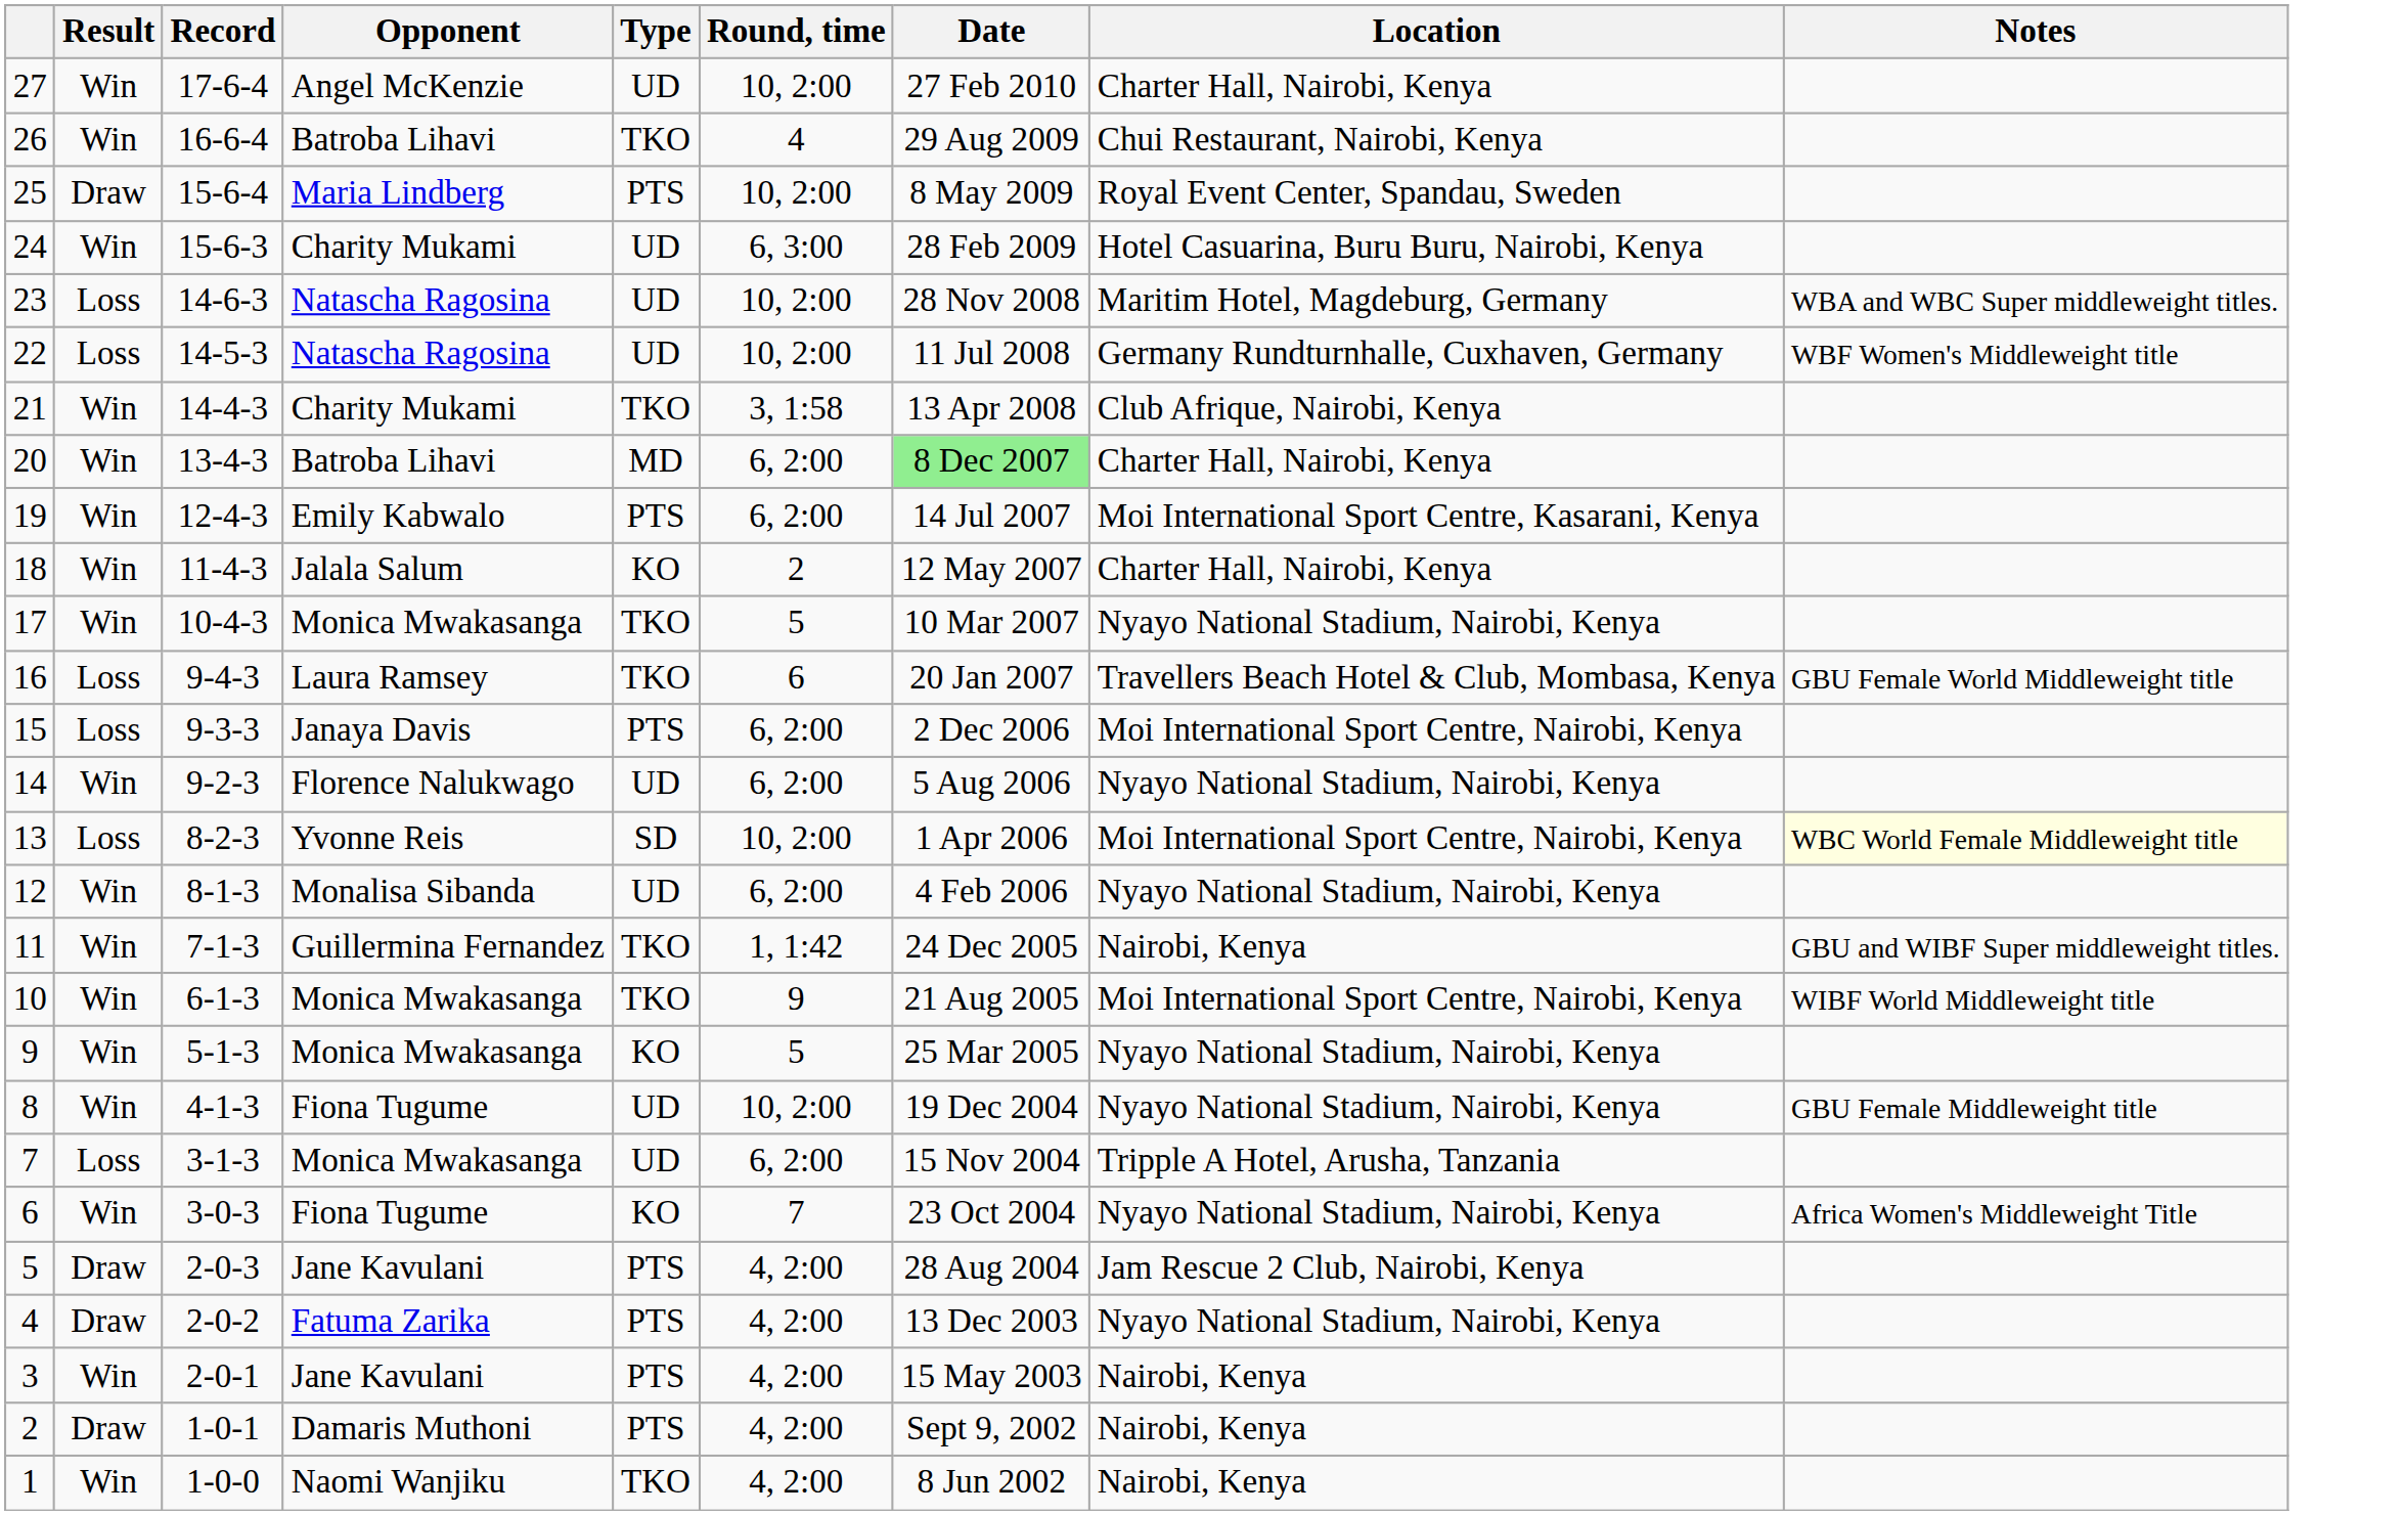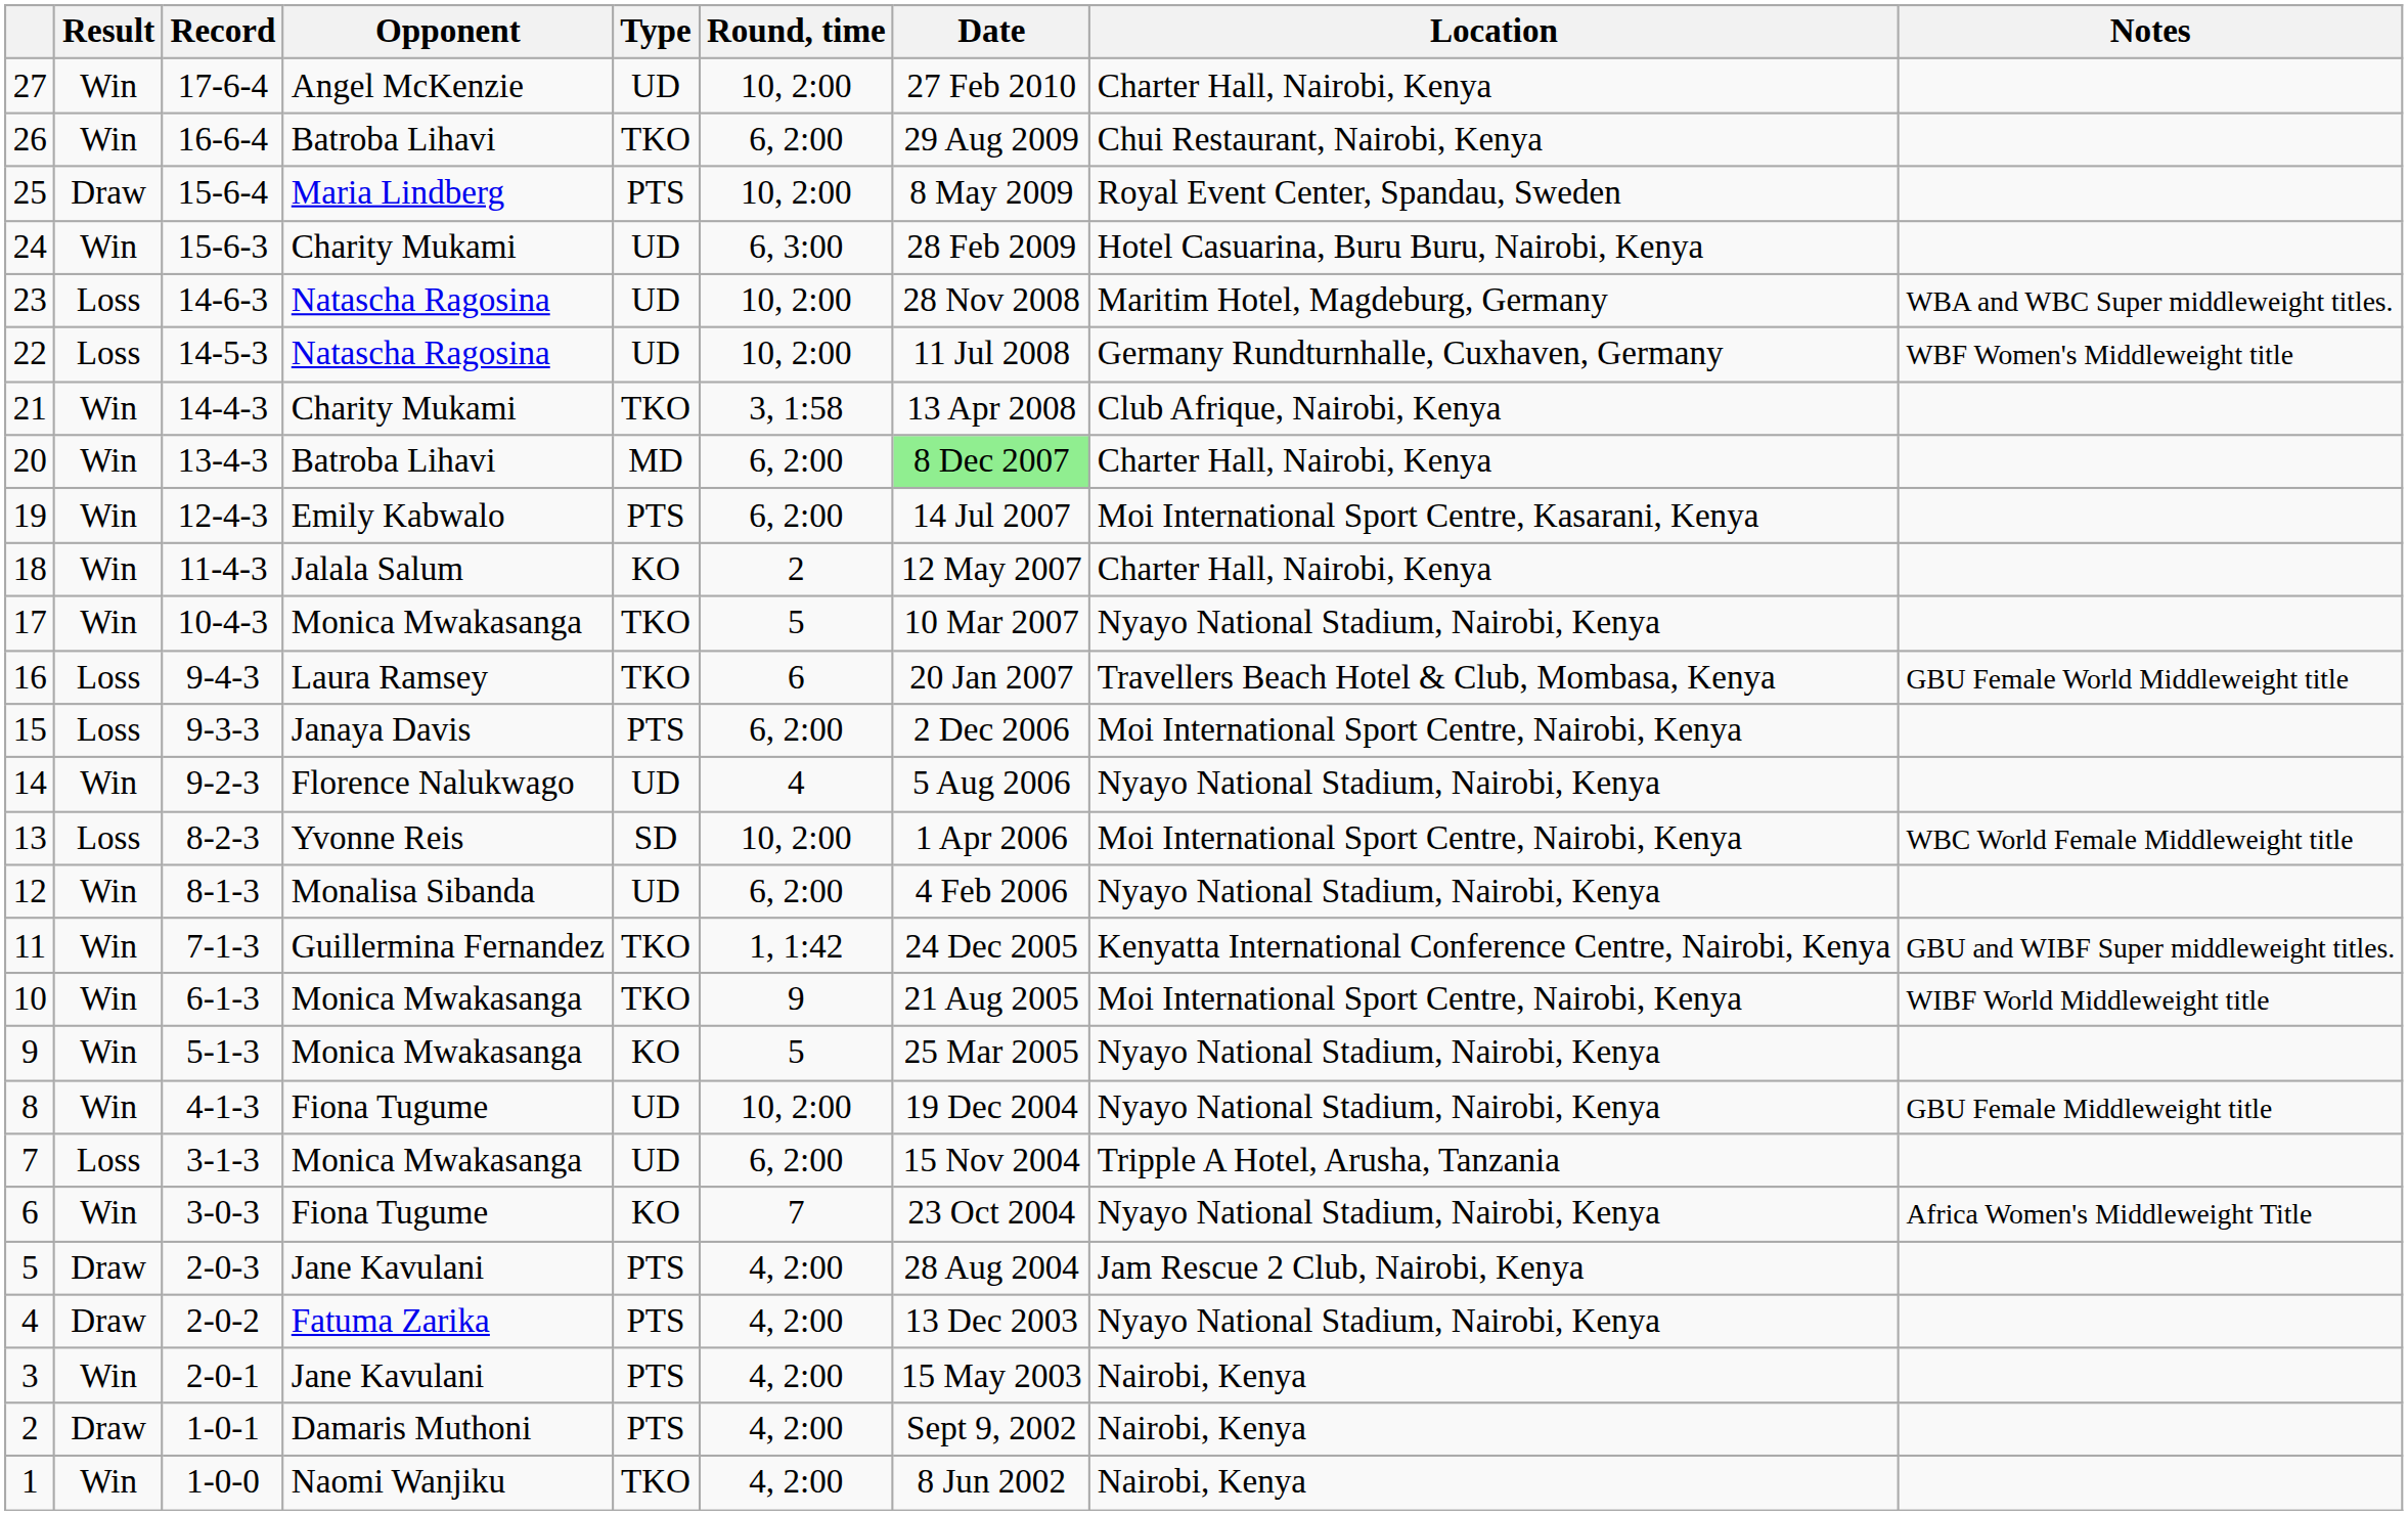 <table class="wikitable" style="text-align:center">
 <tr>
 <th></th>
 <th>Result</th>
 <th>Record</th>
 <th>Opponent</th>
 <th>Type</th>
 <th>Round, time</th>
 <th>Date</th>
 <th>Location</th>
 <th>Notes</th>
 </tr>
 <tr>
 <td>27</td>
 <td>Win</td>
 <td>17-6-4</td>
 <td style="text-align:left;"> Angel McKenzie</td>
 <td>UD</td>
 <td>10, 2:00</td>
 <td>27 Feb 2010</td>
 <td style="text-align:left;"> Charter Hall, Nairobi, Kenya</td>
 <td style="text-align:left;"></td>
 </tr>
 <tr>
 <td>26</td>
 <td>Win</td>
 <td>16-6-4</td>
 <td style="text-align:left;"> Batroba Lihavi</td>
 <td>TKO</td>
-<td>4</td>
+<td>6, 2:00</td>
 <td>29 Aug 2009</td>
 <td style="text-align:left;"> Chui Restaurant, Nairobi, Kenya</td>
 <td style="text-align:left;"></td>
 </tr>
 <tr>
 <td>25</td>
 <td>Draw</td>
 <td>15-6-4</td>
 <td style="text-align:left;"> <a href='#'>Maria Lindberg</a></td>
 <td>PTS</td>
 <td>10, 2:00</td>
 <td>8 May 2009</td>
 <td style="text-align:left;"> Royal Event Center, Spandau, Sweden</td>
 <td style="text-align:left;"></td>
 </tr>
 <tr>
 <td>24</td>
 <td>Win</td>
 <td>15-6-3</td>
 <td style="text-align:left;"> Charity Mukami</td>
 <td>UD</td>
 <td>6, 3:00</td>
 <td>28 Feb 2009</td>
 <td style="text-align:left;"> Hotel Casuarina, Buru Buru, Nairobi, Kenya</td>
 <td style="text-align:left;"></td>
 </tr>
 <tr>
 <td>23</td>
 <td>Loss</td>
 <td>14-6-3</td>
 <td style="text-align:left;"> <a href='#'>Natascha Ragosina</a></td>
 <td>UD</td>
 <td>10, 2:00</td>
 <td>28 Nov 2008</td>
 <td style="text-align:left;"> Maritim Hotel, Magdeburg, Germany</td>
 <td style="text-align:left;"><small> WBA and WBC Super middleweight titles. </small></td>
 </tr>
 <tr>
 <td>22</td>
 <td>Loss</td>
 <td>14-5-3</td>
 <td style="text-align:left;"> <a href='#'>Natascha Ragosina</a></td>
 <td>UD</td>
 <td>10, 2:00</td>
 <td>11 Jul 2008</td>
 <td style="text-align:left;"> Germany Rundturnhalle, Cuxhaven, Germany</td>
 <td style="text-align:left;"><small> WBF Women's Middleweight title</small></td>
 </tr>
 <tr>
 <td>21</td>
 <td>Win</td>
 <td>14-4-3</td>
 <td style="text-align:left;"> Charity Mukami</td>
 <td>TKO</td>
 <td>3, 1:58</td>
 <td>13 Apr 2008</td>
 <td style="text-align:left;"> Club Afrique, Nairobi, Kenya</td>
 <td style="text-align:left;"></td>
 </tr>
 <tr>
 <td>20</td>
 <td>Win</td>
 <td>13-4-3</td>
 <td style="text-align:left;"> Batroba Lihavi</td>
 <td>MD</td>
 <td>6, 2:00</td>
 <td style="background: lightgreen;">8 Dec 2007</td>
 <td style="text-align:left;"> Charter Hall, Nairobi, Kenya</td>
 <td style="text-align:left;"></td>
 </tr>
 <tr>
 <td>19</td>
 <td>Win</td>
 <td>12-4-3</td>
 <td style="text-align:left;"> Emily Kabwalo</td>
 <td>PTS</td>
 <td>6, 2:00</td>
 <td>14 Jul 2007</td>
 <td style="text-align:left;"> Moi International Sport Centre, Kasarani, Kenya</td>
 <td style="text-align:left;"></td>
 </tr>
 <tr>
 <td>18</td>
 <td>Win</td>
 <td>11-4-3</td>
 <td style="text-align:left;"> Jalala Salum</td>
 <td>KO</td>
 <td>2</td>
 <td>12 May 2007</td>
 <td style="text-align:left;"> Charter Hall, Nairobi, Kenya</td>
 <td style="text-align:left;"></td>
 </tr>
 <tr>
 <td>17</td>
 <td>Win</td>
 <td>10-4-3</td>
 <td style="text-align:left;"> Monica Mwakasanga</td>
 <td>TKO</td>
 <td>5</td>
 <td>10 Mar 2007</td>
 <td style="text-align:left;"> Nyayo National Stadium, Nairobi, Kenya</td>
 <td style="text-align:left;"></td>
 </tr>
 <tr>
 <td>16</td>
 <td>Loss</td>
 <td>9-4-3</td>
 <td style="text-align:left;"> Laura Ramsey</td>
 <td>TKO</td>
 <td>6</td>
 <td>20 Jan 2007</td>
 <td style="text-align:left;"> Travellers Beach Hotel & Club, Mombasa, Kenya</td>
 <td style="text-align:left;"><small> GBU Female World Middleweight title</small></td>
 </tr>
 <tr>
 <td>15</td>
 <td>Loss</td>
 <td>9-3-3</td>
 <td style="text-align:left;"> Janaya Davis</td>
 <td>PTS</td>
 <td>6, 2:00</td>
 <td>2 Dec 2006</td>
 <td style="text-align:left;"> Moi International Sport Centre, Nairobi, Kenya</td>
 <td style="text-align:left;"></td>
 </tr>
 <tr>
 <td>14</td>
 <td>Win</td>
 <td>9-2-3</td>
 <td style="text-align:left;"> Florence Nalukwago</td>
 <td>UD</td>
-<td>6, 2:00</td>
+<td>4</td>
 <td>5 Aug 2006</td>
 <td style="text-align:left;"> Nyayo National Stadium, Nairobi, Kenya</td>
 <td style="text-align:left;"></td>
 </tr>
 <tr>
 <td>13</td>
 <td>Loss</td>
 <td>8-2-3</td>
 <td style="text-align:left;"> Yvonne Reis</td>
 <td>SD</td>
 <td>10, 2:00</td>
 <td>1 Apr 2006</td>
 <td style="text-align:left;"> Moi International Sport Centre, Nairobi, Kenya</td>
-<td style="background: lightyellow; text-align:left;"><small> WBC World Female Middleweight title</small></td>
+<td style="text-align:left;"><small> WBC World Female Middleweight title</small></td>
 </tr>
 <tr>
 <td>12</td>
 <td>Win</td>
 <td>8-1-3</td>
 <td style="text-align:left;"> Monalisa Sibanda</td>
 <td>UD</td>
 <td>6, 2:00</td>
 <td>4 Feb 2006</td>
 <td style="text-align:left;"> Nyayo National Stadium, Nairobi, Kenya</td>
 <td style="text-align:left;"></td>
 </tr>
 <tr>
 <td>11</td>
 <td>Win</td>
 <td>7-1-3</td>
 <td style="text-align:left;"> Guillermina Fernandez</td>
 <td>TKO</td>
 <td>1, 1:42</td>
 <td>24 Dec 2005</td>
-<td style="text-align:left;"> Nairobi, Kenya</td>
+<td style="text-align:left;"> Kenyatta International Conference Centre, Nairobi, Kenya</td>
 <td style="text-align:left;"><small> GBU and WIBF Super middleweight titles. </small></td>
 </tr>
 <tr>
 <td>10</td>
 <td>Win</td>
 <td>6-1-3</td>
 <td style="text-align:left;"> Monica Mwakasanga</td>
 <td>TKO</td>
 <td>9</td>
 <td>21 Aug 2005</td>
 <td style="text-align:left;">Moi International Sport Centre, Nairobi, Kenya</td>
 <td style="text-align:left;"><small> WIBF World Middleweight title</small></td>
 </tr>
 <tr>
 <td>9</td>
 <td>Win</td>
 <td>5-1-3</td>
 <td style="text-align:left;"> Monica Mwakasanga</td>
 <td>KO</td>
 <td>5</td>
 <td>25 Mar 2005</td>
 <td style="text-align:left;"> Nyayo National Stadium, Nairobi, Kenya</td>
 <td style="text-align:left;"></td>
 </tr>
 <tr>
 <td>8</td>
 <td>Win</td>
 <td>4-1-3</td>
 <td style="text-align:left;"> Fiona Tugume</td>
 <td>UD</td>
 <td>10, 2:00</td>
 <td>19 Dec 2004</td>
 <td style="text-align:left;"> Nyayo National Stadium, Nairobi, Kenya</td>
 <td style="text-align:left;"><small> GBU Female Middleweight title</small></td>
 </tr>
 <tr>
 <td>7</td>
 <td>Loss</td>
 <td>3-1-3</td>
 <td style="text-align:left;"> Monica Mwakasanga</td>
 <td>UD</td>
 <td>6, 2:00</td>
 <td>15 Nov 2004</td>
 <td style="text-align:left;"> Tripple A Hotel, Arusha, Tanzania</td>
 <td style="text-align:left;"></td>
 </tr>
 <tr>
 <td>6</td>
 <td>Win</td>
 <td>3-0-3</td>
 <td style="text-align:left;"> Fiona Tugume</td>
 <td>KO</td>
 <td>7</td>
 <td>23 Oct 2004</td>
 <td style="text-align:left;"> Nyayo National Stadium, Nairobi, Kenya</td>
 <td style="text-align:left;"><small>Africa Women's Middleweight Title</small></td>
 </tr>
 <tr>
 <td>5</td>
 <td>Draw</td>
 <td>2-0-3</td>
 <td style="text-align:left;"> Jane Kavulani</td>
 <td>PTS</td>
 <td>4, 2:00</td>
 <td>28 Aug 2004</td>
 <td style="text-align:left;"> Jam Rescue 2 Club, Nairobi, Kenya</td>
 <td style="text-align:left;"></td>
 </tr>
 <tr>
 <td>4</td>
 <td>Draw</td>
 <td>2-0-2</td>
 <td style="text-align:left;"> <a href='#'>Fatuma Zarika</a></td>
 <td>PTS</td>
 <td>4, 2:00</td>
 <td>13 Dec 2003</td>
 <td style="text-align:left;"> Nyayo National Stadium, Nairobi, Kenya</td>
 <td style="text-align:left;"></td>
 </tr>
 <tr>
 <td>3</td>
 <td>Win</td>
 <td>2-0-1</td>
 <td style="text-align:left;"> Jane Kavulani</td>
 <td>PTS</td>
 <td>4, 2:00</td>
 <td>15 May 2003</td>
 <td style="text-align:left;"> Nairobi, Kenya</td>
 <td style="text-align:left;"></td>
 </tr>
 <tr>
 <td>2</td>
 <td>Draw</td>
 <td>1-0-1</td>
 <td style="text-align:left;"> Damaris Muthoni</td>
 <td>PTS</td>
 <td>4, 2:00</td>
 <td>Sept 9, 2002</td>
 <td style="text-align:left;"> Nairobi, Kenya</td>
 <td style="text-align:left;"></td>
 </tr>
 <tr>
 <td>1</td>
 <td>Win</td>
 <td>1-0-0</td>
 <td style="text-align:left;"> Naomi Wanjiku</td>
 <td>TKO</td>
 <td>4, 2:00</td>
 <td>8 Jun 2002</td>
 <td style="text-align:left;"> Nairobi, Kenya</td>
 <td style="text-align:left;"></td>
 </tr>
 <tr>
 </tr>
 </table>
